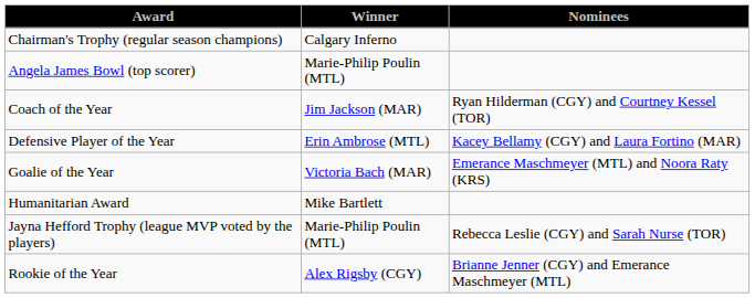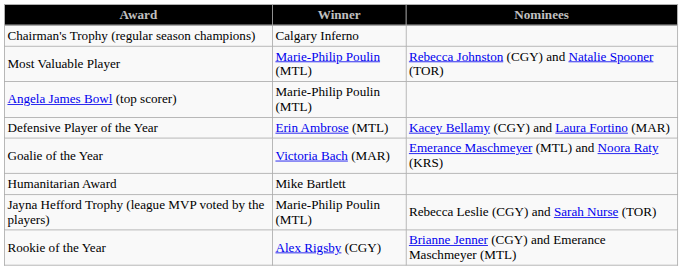 <table class="wikitable" width="65%">
 <tr align="center"  style="background:black;color:silver;">
 <td><strong>Award</strong></td>
 <td><strong>Winner</strong></td>
 <td><strong>Nominees</strong></td>
 </tr>
 <tr>
 <td>Chairman's Trophy (regular season champions)</td>
 <td>Calgary Inferno</td>
 <td></td>
 </tr>
 <tr>
+<td>Most Valuable Player</td>
+<td><a href='#'>Marie-Philip Poulin</a> (MTL)</td>
+<td><a href='#'>Rebecca Johnston</a> (CGY) and <a href='#'>Natalie Spooner</a> (TOR)</td>
+</tr>
+<tr>
 <td><a href='#'>Angela James Bowl</a> (top scorer)</td>
 <td>Marie-Philip Poulin (MTL)</td>
 <td></td>
-</tr>
-<tr>
-<td>Coach of the Year</td>
-<td><a href='#'>Jim Jackson</a> (MAR)</td>
-<td>Ryan Hilderman (CGY) and <a href='#'>Courtney Kessel</a> (TOR)</td>
 </tr>
 <tr>
 <td>Defensive Player of the Year</td>
 <td><a href='#'>Erin Ambrose</a> (MTL)</td>
 <td><a href='#'>Kacey Bellamy</a> (CGY) and <a href='#'>Laura Fortino</a> (MAR)</td>
 </tr>
 <tr>
 <td>Goalie of the Year</td>
 <td><a href='#'>Victoria Bach</a> (MAR)</td>
 <td><a href='#'>Emerance Maschmeyer</a> (MTL) and <a href='#'>Noora Raty</a> (KRS)</td>
 </tr>
 <tr>
 <td>Humanitarian Award</td>
 <td>Mike Bartlett</td>
 <td></td>
 </tr>
 <tr>
 <td>Jayna Hefford Trophy (league MVP voted by the players)</td>
 <td>Marie-Philip Poulin (MTL)</td>
 <td>Rebecca Leslie (CGY) and <a href='#'>Sarah Nurse</a> (TOR)</td>
 </tr>
 <tr>
 <td>Rookie of the Year</td>
 <td><a href='#'>Alex Rigsby</a> (CGY)</td>
 <td><a href='#'>Brianne Jenner</a> (CGY) and Emerance Maschmeyer (MTL)</td>
 </tr>
 </table>
